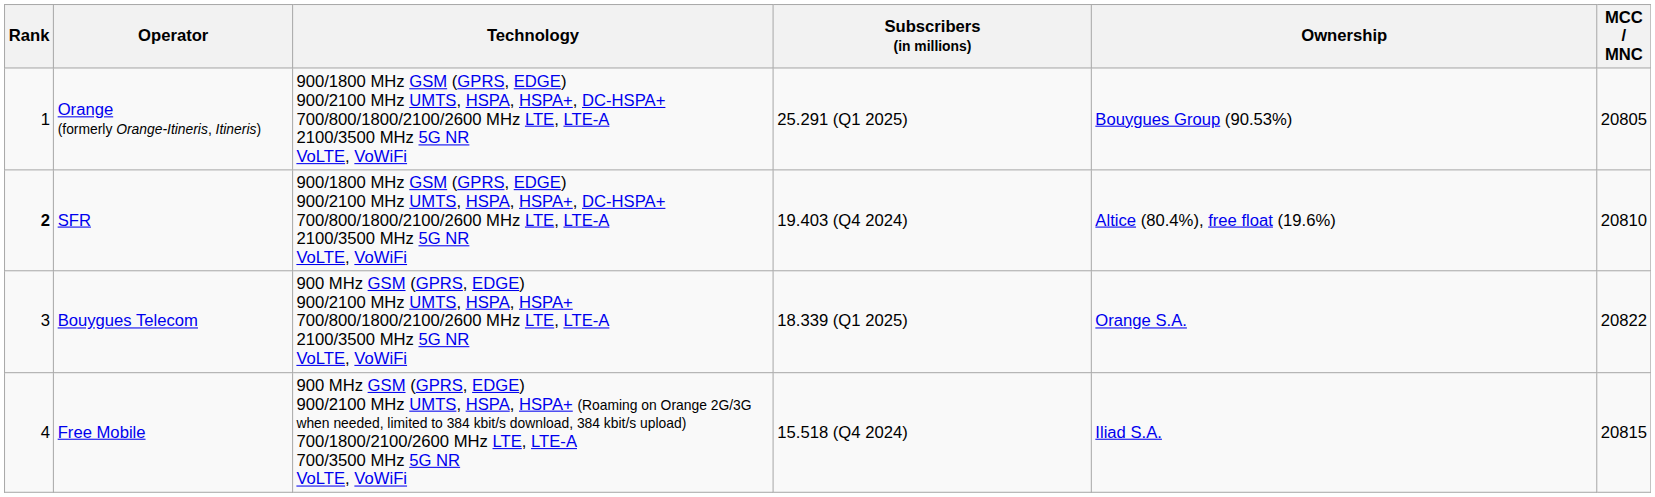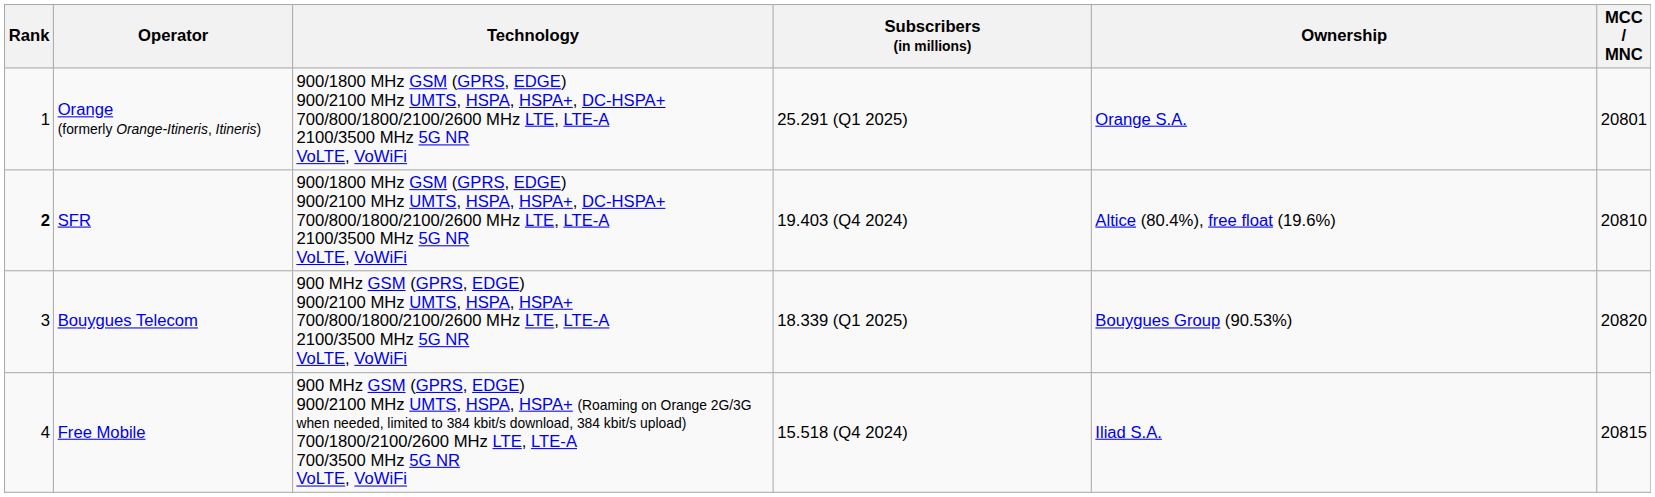 <table class="wikitable" style="width:100%;">
 <tr>
 <th style="width:3%;">Rank</th>
 <th style="width:15%;">Operator</th>
 <th style="width:30%;">Technology</th>
 <th style="width:20%;">Subscribers<br><small>(in millions)</small></th>
 <th style="width:32%;">Ownership</th>
 <th>MCC / MNC</th>
 </tr>
 <tr>
 <td align=right>1</td>
 <td><a href='#'>Orange</a> <br><small>(formerly <em>Orange-Itineris</em>, <em>Itineris</em>)</small></td>
 <td>900/1800 MHz <a href='#'>GSM</a> (<a href='#'>GPRS</a>, <a href='#'>EDGE</a>)<br> 900/2100 MHz <a href='#'>UMTS</a>, <a href='#'>HSPA</a>, <a href='#'>HSPA+</a>, <a href='#'>DC-HSPA+</a><br>700/800/1800/2100/2600 MHz <a href='#'>LTE</a>, <a href='#'>LTE-A</a><br>2100/3500 MHz <a href='#'>5G NR</a><br><a href='#'>VoLTE</a>, <a href='#'>VoWiFi</a></td>
 <td>25.291 (Q1 2025)</td>
-<td><a href='#'>Bouygues Group</a> (90.53%)</td>
-<td>20805</td>
+<td><a href='#'>Orange S.A.</a></td>
+<td>20801</td>
 </tr>
 <tr>
 <td align=right><strong>2</strong></td>
 <td><a href='#'>SFR</a></td>
 <td>900/1800 MHz <a href='#'>GSM</a> (<a href='#'>GPRS</a>, <a href='#'>EDGE</a>)<br> 900/2100 MHz <a href='#'>UMTS</a>, <a href='#'>HSPA</a>, <a href='#'>HSPA+</a>, <a href='#'>DC-HSPA+</a><br>700/800/1800/2100/2600 MHz <a href='#'>LTE</a>, <a href='#'>LTE-A</a><br>2100/3500 MHz <a href='#'>5G NR</a><br><a href='#'>VoLTE</a>, <a href='#'>VoWiFi</a></td>
 <td>19.403 (Q4 2024)</td>
 <td><a href='#'>Altice</a> (80.4%), <a href='#'>free float</a> (19.6%)</td>
 <td>20810</td>
 </tr>
 <tr>
 <td align=right>3</td>
 <td><a href='#'>Bouygues Telecom</a></td>
 <td>900 MHz <a href='#'>GSM</a> (<a href='#'>GPRS</a>, <a href='#'>EDGE</a>)<br> 900/2100 MHz <a href='#'>UMTS</a>, <a href='#'>HSPA</a>, <a href='#'>HSPA+</a><br>700/800/1800/2100/2600 MHz <a href='#'>LTE</a>, <a href='#'>LTE-A</a><br>2100/3500 MHz <a href='#'>5G NR</a><br><a href='#'>VoLTE</a>, <a href='#'>VoWiFi</a></td>
 <td>18.339 (Q1 2025)</td>
-<td><a href='#'>Orange S.A.</a></td>
-<td>20822</td>
+<td><a href='#'>Bouygues Group</a> (90.53%)</td>
+<td>20820</td>
 </tr>
 <tr>
 <td align=right>4</td>
 <td><a href='#'>Free Mobile</a></td>
 <td>900 MHz <a href='#'>GSM</a> (<a href='#'>GPRS</a>, <a href='#'>EDGE</a>)<br>900/2100 MHz <a href='#'>UMTS</a>, <a href='#'>HSPA</a>, <a href='#'>HSPA+</a> <small>(Roaming on Orange 2G/3G when needed, limited to 384 kbit/s download, 384 kbit/s upload)</small><br>700/1800/2100/2600 MHz <a href='#'>LTE</a>, <a href='#'>LTE-A</a><br>700/3500 MHz <a href='#'>5G NR</a><br><a href='#'>VoLTE</a>, <a href='#'>VoWiFi</a></td>
 <td>15.518 (Q4 2024)</td>
 <td><a href='#'>Iliad S.A.</a></td>
 <td>20815</td>
 </tr>
 </table>
